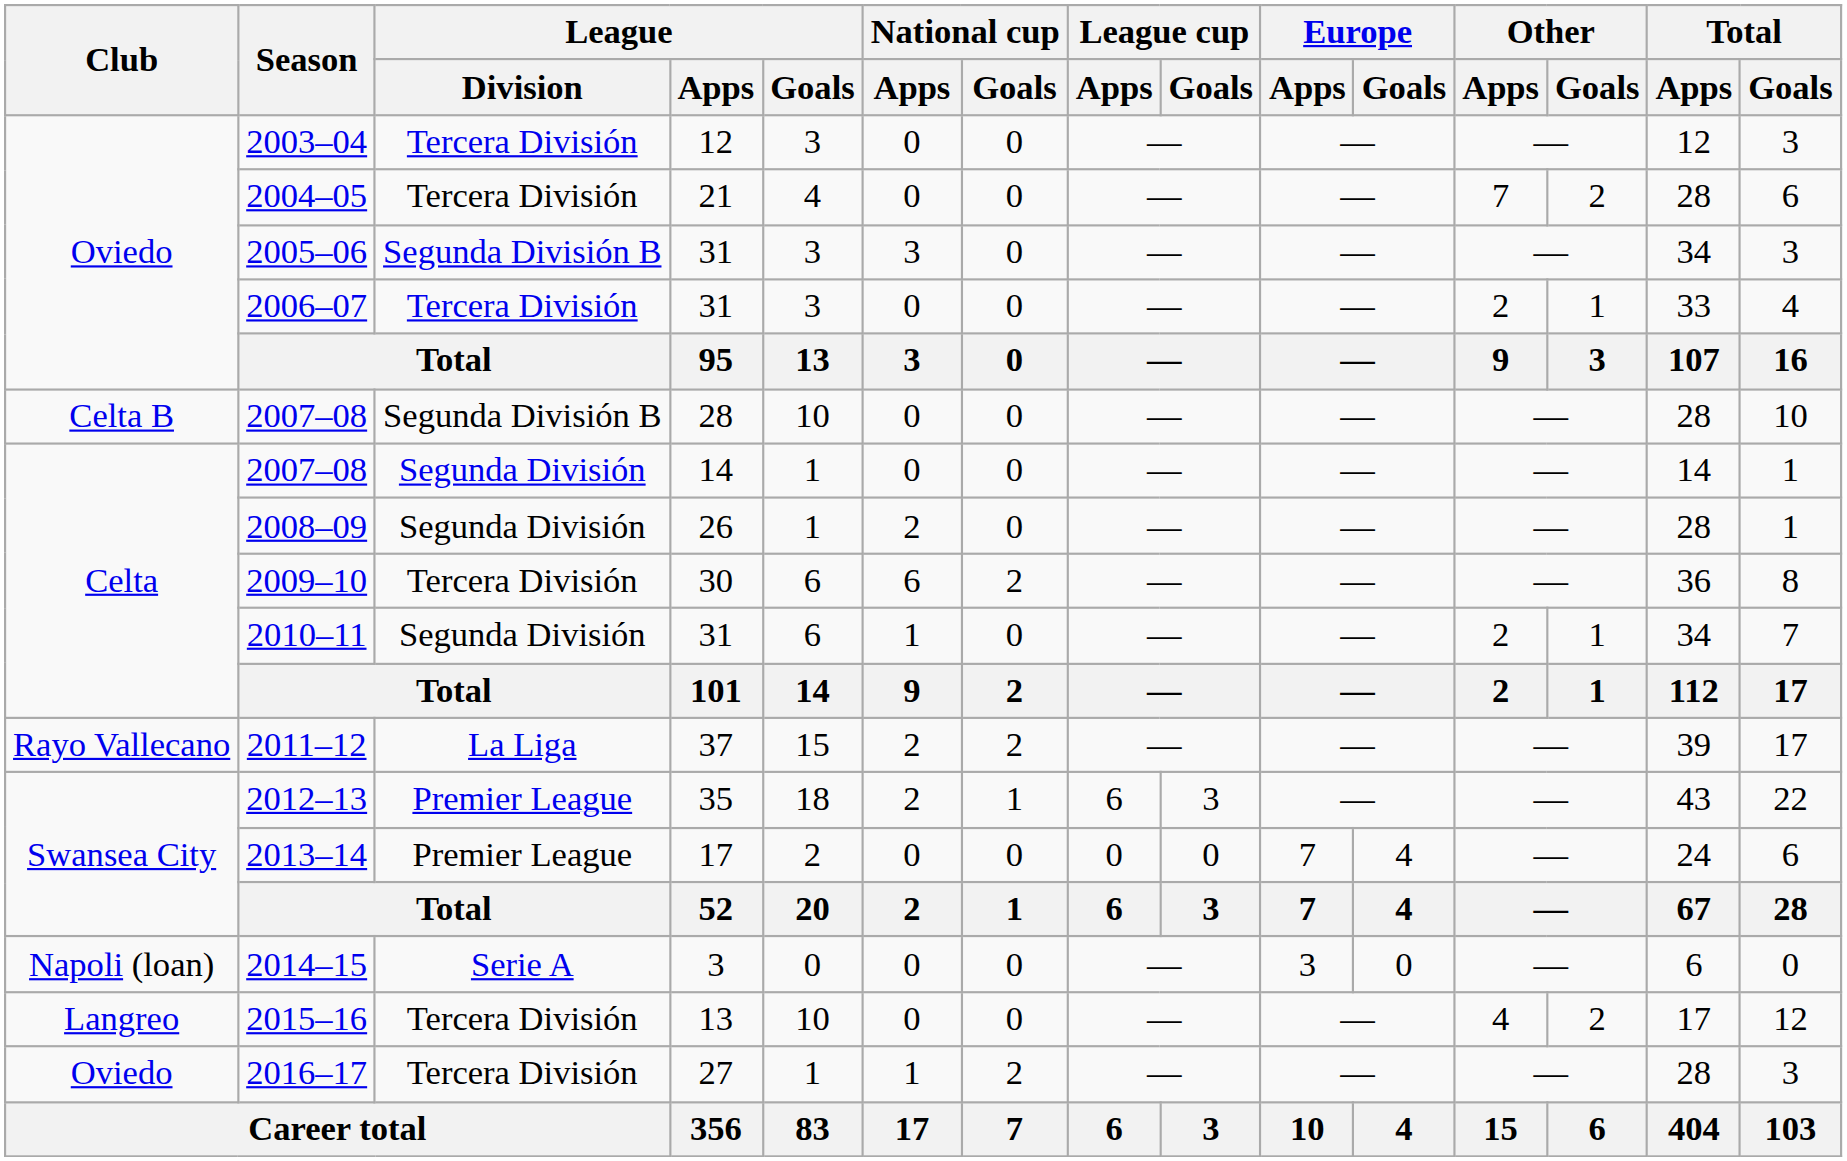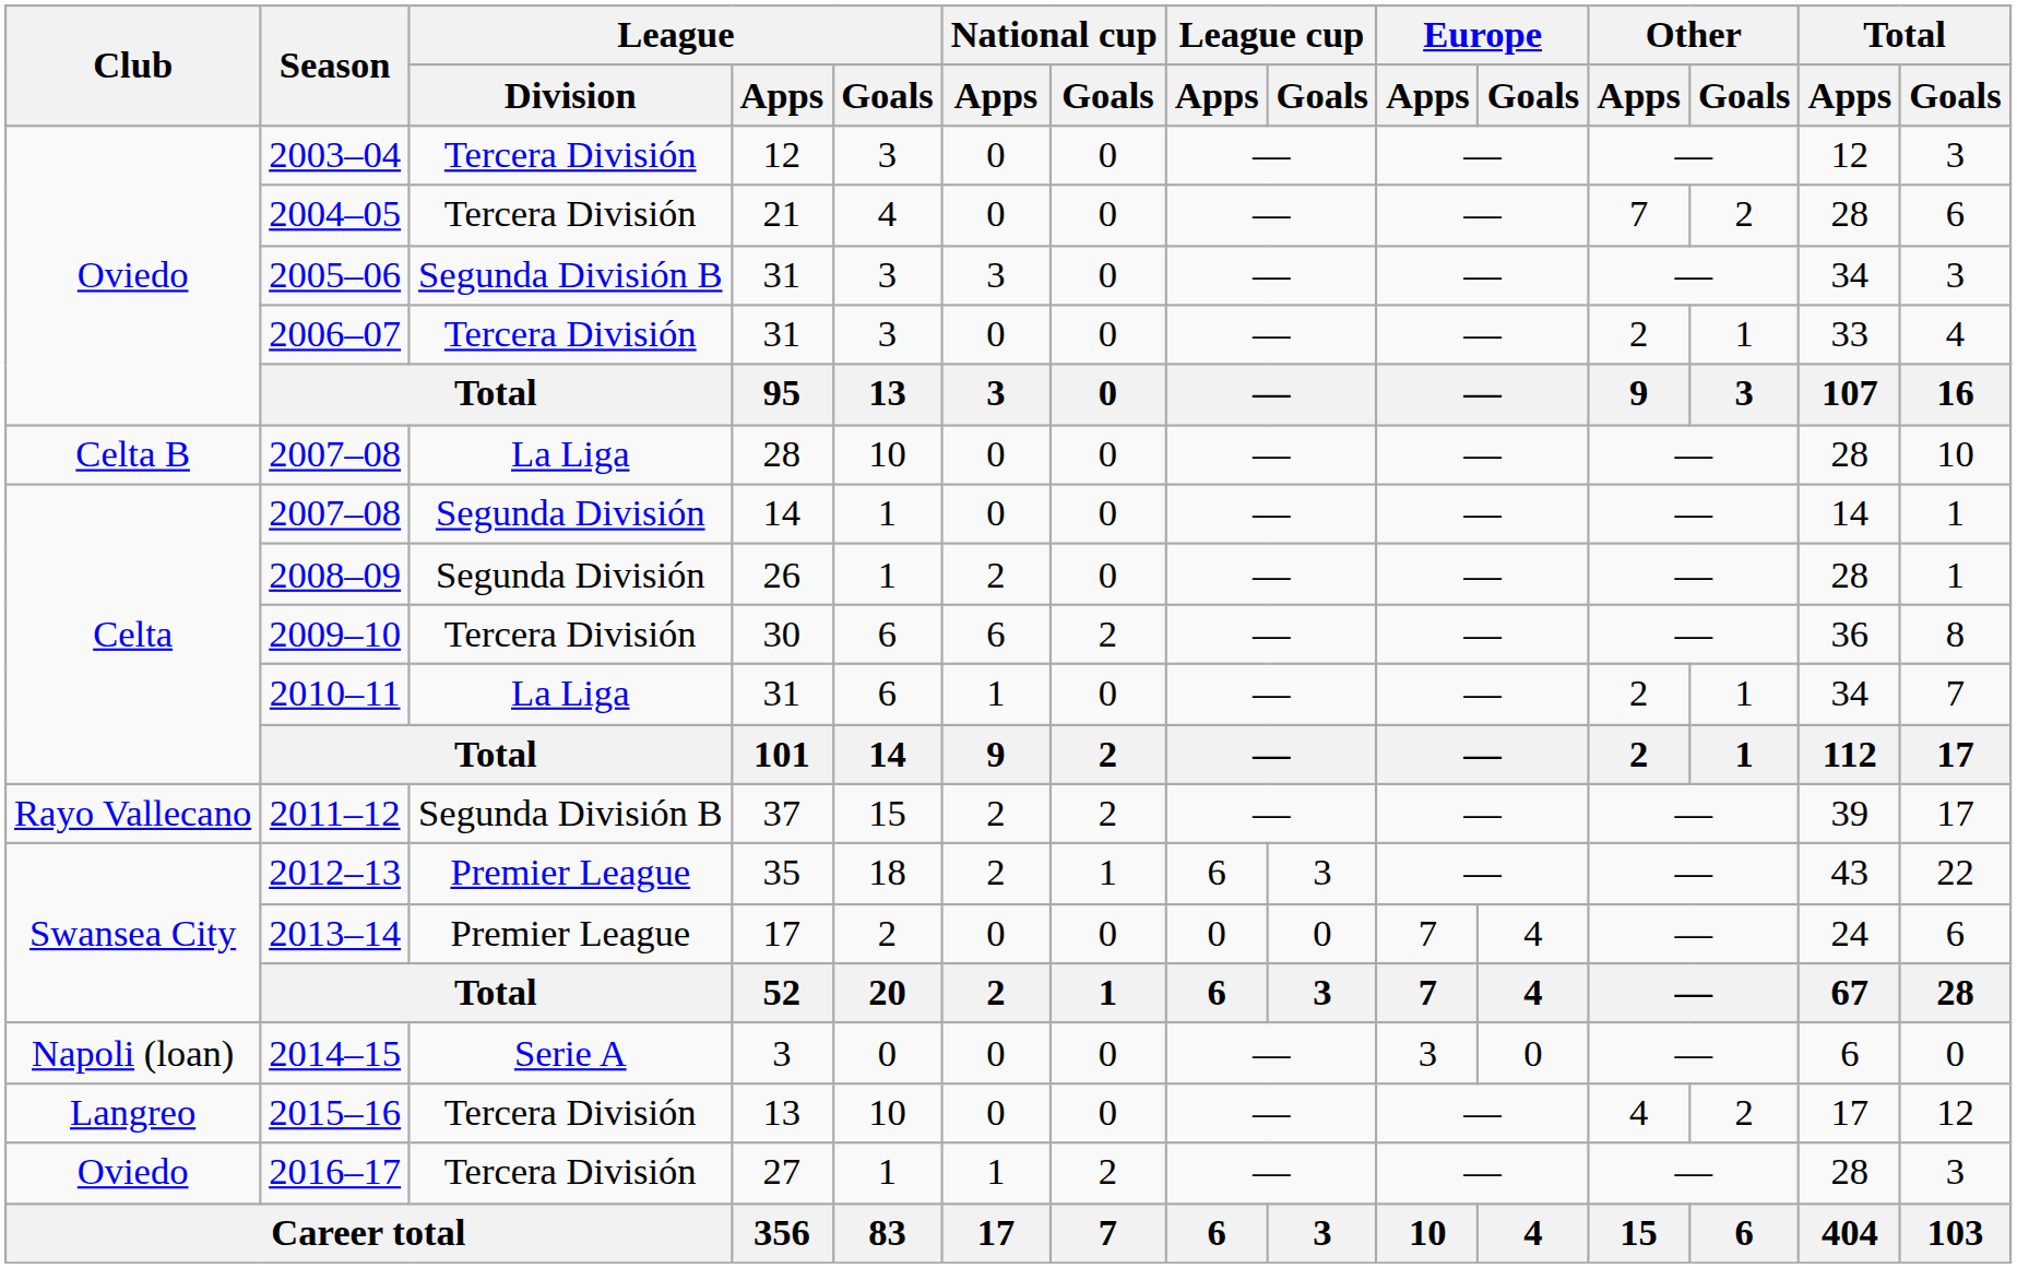 <table class="wikitable" style="text-align: center">
 <tr>
 <th rowspan="2">Club</th>
 <th rowspan="2">Season</th>
 <th colspan="3">League</th>
 <th colspan="2">National cup</th>
 <th colspan="2">League cup</th>
 <th colspan="2"><a href='#'>Europe</a></th>
 <th colspan="2">Other</th>
 <th colspan="2">Total</th>
 </tr>
 <tr>
 <th>Division</th>
 <th>Apps</th>
 <th>Goals</th>
 <th>Apps</th>
 <th>Goals</th>
 <th>Apps</th>
 <th>Goals</th>
 <th>Apps</th>
 <th>Goals</th>
 <th>Apps</th>
 <th>Goals</th>
 <th>Apps</th>
 <th>Goals</th>
 </tr>
 <tr>
 <td rowspan="5"><a href='#'>Oviedo</a></td>
 <td><a href='#'>2003–04</a></td>
 <td><a href='#'>Tercera División</a></td>
 <td>12</td>
 <td>3</td>
 <td>0</td>
 <td>0</td>
 <td colspan="2">—</td>
 <td colspan="2">—</td>
 <td colspan="2">—</td>
 <td>12</td>
 <td>3</td>
 </tr>
 <tr>
 <td><a href='#'>2004–05</a></td>
 <td>Tercera División</td>
 <td>21</td>
 <td>4</td>
 <td>0</td>
 <td>0</td>
 <td colspan="2">—</td>
 <td colspan="2">—</td>
 <td>7</td>
 <td>2</td>
 <td>28</td>
 <td>6</td>
 </tr>
 <tr>
 <td><a href='#'>2005–06</a></td>
 <td><a href='#'>Segunda División B</a></td>
 <td>31</td>
 <td>3</td>
 <td>3</td>
 <td>0</td>
 <td colspan="2">—</td>
 <td colspan="2">—</td>
 <td colspan="2">—</td>
 <td>34</td>
 <td>3</td>
 </tr>
 <tr>
 <td><a href='#'>2006–07</a></td>
 <td><a href='#'>Tercera División</a></td>
 <td>31</td>
 <td>3</td>
 <td>0</td>
 <td>0</td>
 <td colspan="2">—</td>
 <td colspan="2">—</td>
 <td>2</td>
 <td>1</td>
 <td>33</td>
 <td>4</td>
 </tr>
 <tr>
 <th colspan="2">Total</th>
 <th>95</th>
 <th>13</th>
 <th>3</th>
 <th>0</th>
 <th colspan="2">—</th>
 <th colspan="2">—</th>
 <th>9</th>
 <th>3</th>
 <th>107</th>
 <th>16</th>
 </tr>
 <tr>
 <td rowspan="1"><a href='#'>Celta B</a></td>
 <td><a href='#'>2007–08</a></td>
-<td>Segunda División B</td>
+<td><a href='#'>La Liga</a></td>
 <td>28</td>
 <td>10</td>
 <td>0</td>
 <td>0</td>
 <td colspan="2">—</td>
 <td colspan="2">—</td>
 <td colspan="2">—</td>
 <td>28</td>
 <td>10</td>
 </tr>
 <tr>
 <td rowspan="5"><a href='#'>Celta</a></td>
 <td><a href='#'>2007–08</a></td>
 <td><a href='#'>Segunda División</a></td>
 <td>14</td>
 <td>1</td>
 <td>0</td>
 <td>0</td>
 <td colspan="2">—</td>
 <td colspan="2">—</td>
 <td colspan="2">—</td>
 <td>14</td>
 <td>1</td>
 </tr>
 <tr>
 <td><a href='#'>2008–09</a></td>
 <td>Segunda División</td>
 <td>26</td>
 <td>1</td>
 <td>2</td>
 <td>0</td>
 <td colspan="2">—</td>
 <td colspan="2">—</td>
 <td colspan="2">—</td>
 <td>28</td>
 <td>1</td>
 </tr>
 <tr>
 <td><a href='#'>2009–10</a></td>
 <td>Tercera División</td>
 <td>30</td>
 <td>6</td>
 <td>6</td>
 <td>2</td>
 <td colspan="2">—</td>
 <td colspan="2">—</td>
 <td colspan="2">—</td>
 <td>36</td>
 <td>8</td>
 </tr>
 <tr>
 <td><a href='#'>2010–11</a></td>
-<td>Segunda División</td>
+<td><a href='#'>La Liga</a></td>
 <td>31</td>
 <td>6</td>
 <td>1</td>
 <td>0</td>
 <td colspan="2">—</td>
 <td colspan="2">—</td>
 <td>2</td>
 <td>1</td>
 <td>34</td>
 <td>7</td>
 </tr>
 <tr>
 <th colspan="2">Total</th>
 <th>101</th>
 <th>14</th>
 <th>9</th>
 <th>2</th>
 <th colspan="2">—</th>
 <th colspan="2">—</th>
 <th>2</th>
 <th>1</th>
 <th>112</th>
 <th>17</th>
 </tr>
 <tr>
 <td><a href='#'>Rayo Vallecano</a></td>
 <td><a href='#'>2011–12</a></td>
-<td><a href='#'>La Liga</a></td>
+<td>Segunda División B</td>
 <td>37</td>
 <td>15</td>
 <td>2</td>
 <td>2</td>
 <td colspan="2">—</td>
 <td colspan="2">—</td>
 <td colspan="2">—</td>
 <td>39</td>
 <td>17</td>
 </tr>
 <tr>
 <td rowspan="3"><a href='#'>Swansea City</a></td>
 <td><a href='#'>2012–13</a></td>
 <td><a href='#'>Premier League</a></td>
 <td>35</td>
 <td>18</td>
 <td>2</td>
 <td>1</td>
 <td>6</td>
 <td>3</td>
 <td colspan="2">—</td>
 <td colspan="2">—</td>
 <td>43</td>
 <td>22</td>
 </tr>
 <tr>
 <td><a href='#'>2013–14</a></td>
 <td>Premier League</td>
 <td>17</td>
 <td>2</td>
 <td>0</td>
 <td>0</td>
 <td>0</td>
 <td>0</td>
 <td>7</td>
 <td>4</td>
 <td colspan="2">—</td>
 <td>24</td>
 <td>6</td>
 </tr>
 <tr>
 <th colspan="2">Total</th>
 <th>52</th>
 <th>20</th>
 <th>2</th>
 <th>1</th>
 <th>6</th>
 <th>3</th>
 <th>7</th>
 <th>4</th>
 <th colspan="2">—</th>
 <th>67</th>
 <th>28</th>
 </tr>
 <tr>
 <td><a href='#'>Napoli</a> (loan)</td>
 <td><a href='#'>2014–15</a></td>
 <td><a href='#'>Serie A</a></td>
 <td>3</td>
 <td>0</td>
 <td>0</td>
 <td>0</td>
 <td colspan="2">—</td>
 <td>3</td>
 <td>0</td>
 <td colspan="2">—</td>
 <td>6</td>
 <td>0</td>
 </tr>
 <tr>
 <td><a href='#'>Langreo</a></td>
 <td><a href='#'>2015–16</a></td>
 <td>Tercera División</td>
 <td>13</td>
 <td>10</td>
 <td>0</td>
 <td>0</td>
 <td colspan="2">—</td>
 <td colspan="2">—</td>
 <td>4</td>
 <td>2</td>
 <td>17</td>
 <td>12</td>
 </tr>
 <tr>
 <td><a href='#'>Oviedo</a></td>
 <td><a href='#'>2016–17</a></td>
 <td>Tercera División</td>
 <td>27</td>
 <td>1</td>
 <td>1</td>
 <td>2</td>
 <td colspan="2">—</td>
 <td colspan="2">—</td>
 <td colspan="2">—</td>
 <td>28</td>
 <td>3</td>
 </tr>
 <tr>
 <th colspan="3">Career total</th>
 <th>356</th>
 <th>83</th>
 <th>17</th>
 <th>7</th>
 <th>6</th>
 <th>3</th>
 <th>10</th>
 <th>4</th>
 <th>15</th>
 <th>6</th>
 <th>404</th>
 <th>103</th>
 </tr>
 </table>
